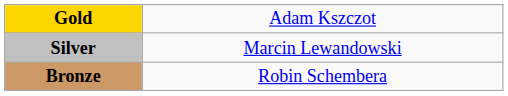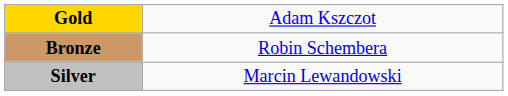 <table class="wikitable" style="text-align:center; " width="35%">
 <tr>
 <td bgcolor="gold"><strong>Gold</strong></td>
 <td><a href='#'>Adam Kszczot</a><br>  <small><em></em></small></td>
 </tr>
 <tr>
+<td bgcolor="CC9966"><strong>Bronze</strong></td>
+<td><a href='#'>Robin Schembera</a><br>  <small><em></em></small></td>
+</tr>
+<tr>
 <td bgcolor="silver"><strong>Silver</strong></td>
 <td><a href='#'>Marcin Lewandowski</a><br>  <small><em></em></small></td>
 </tr>
-<tr>
-<td bgcolor="CC9966"><strong>Bronze</strong></td>
-<td><a href='#'>Robin Schembera</a><br>  <small><em></em></small></td>
-</tr>
 </table>
